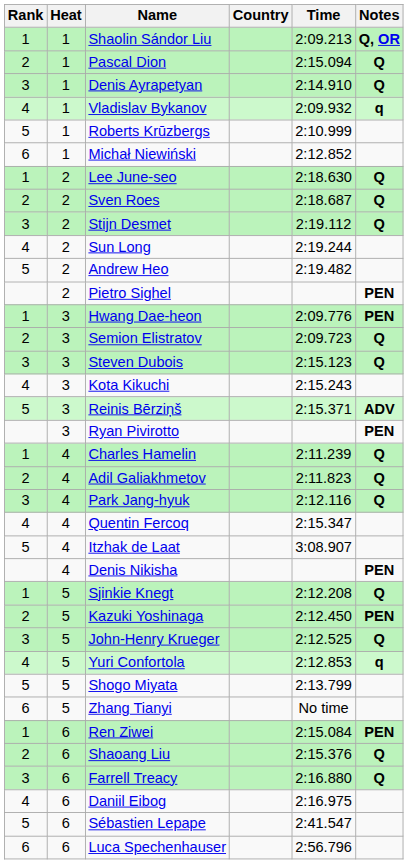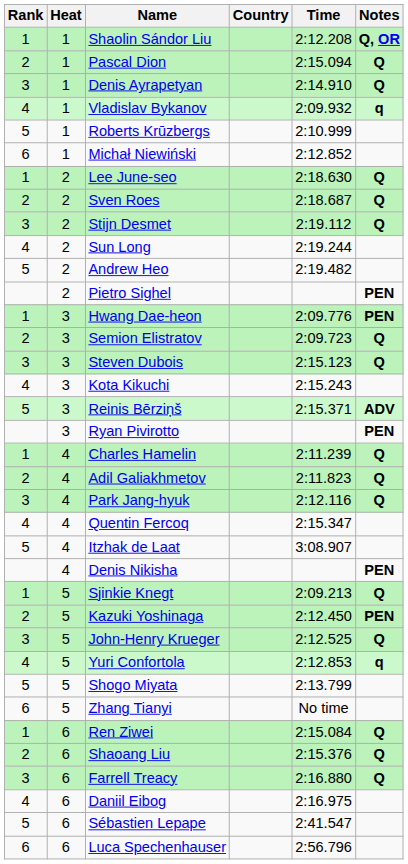 <table class="wikitable sortable" style="text-align:center">
 <tr>
 <th>Rank</th>
 <th>Heat</th>
 <th>Name</th>
 <th>Country</th>
 <th>Time</th>
 <th>Notes</th>
 </tr>
 <tr bgcolor=#bbf3bb>
 <td>1</td>
 <td>1</td>
 <td align=left><a href='#'>Shaolin Sándor Liu</a></td>
 <td align=left></td>
-<td>2:09.213</td>
+<td>2:12.208</td>
 <td><strong>Q, <a href='#'>OR</a></strong></td>
 </tr>
 <tr bgcolor=#bbf3bb>
 <td>2</td>
 <td>1</td>
 <td align=left><a href='#'>Pascal Dion</a></td>
 <td align=left></td>
 <td>2:15.094</td>
 <td><strong>Q</strong></td>
 </tr>
 <tr bgcolor=#bbf3bb>
 <td>3</td>
 <td>1</td>
 <td align=left><a href='#'>Denis Ayrapetyan</a></td>
 <td align=left></td>
 <td>2:14.910</td>
 <td><strong>Q</strong></td>
 </tr>
 <tr bgcolor=ccf9cc>
 <td>4</td>
 <td>1</td>
 <td align=left><a href='#'>Vladislav Bykanov</a></td>
 <td align=left></td>
 <td>2:09.932</td>
 <td><strong>q</strong></td>
 </tr>
 <tr>
 <td>5</td>
 <td>1</td>
 <td align=left><a href='#'>Roberts Krūzbergs</a></td>
 <td align=left></td>
 <td>2:10.999</td>
 <td></td>
 </tr>
 <tr>
 <td>6</td>
 <td>1</td>
 <td align=left><a href='#'>Michał Niewiński</a></td>
 <td align=left></td>
 <td>2:12.852</td>
 <td></td>
 </tr>
 <tr bgcolor=#bbf3bb>
 <td>1</td>
 <td>2</td>
 <td align=left><a href='#'>Lee June-seo</a></td>
 <td align=left></td>
 <td>2:18.630</td>
 <td><strong>Q</strong></td>
 </tr>
 <tr bgcolor=#bbf3bb>
 <td>2</td>
 <td>2</td>
 <td align=left><a href='#'>Sven Roes</a></td>
 <td align=left></td>
 <td>2:18.687</td>
 <td><strong>Q</strong></td>
 </tr>
 <tr bgcolor=#bbf3bb>
 <td>3</td>
 <td>2</td>
 <td align=left><a href='#'>Stijn Desmet</a></td>
 <td align=left></td>
 <td>2:19.112</td>
 <td><strong>Q</strong></td>
 </tr>
 <tr>
 <td>4</td>
 <td>2</td>
 <td align=left><a href='#'>Sun Long</a></td>
 <td align=left></td>
 <td>2:19.244</td>
 <td></td>
 </tr>
 <tr>
 <td>5</td>
 <td>2</td>
 <td align=left><a href='#'>Andrew Heo</a></td>
 <td align=left></td>
 <td>2:19.482</td>
 <td></td>
 </tr>
 <tr>
 <td></td>
 <td>2</td>
 <td align=left><a href='#'>Pietro Sighel</a></td>
 <td align=left></td>
 <td></td>
 <td><strong>PEN</strong></td>
 </tr>
 <tr bgcolor=#bbf3bb>
 <td>1</td>
 <td>3</td>
 <td align=left><a href='#'>Hwang Dae-heon</a></td>
 <td align=left></td>
 <td>2:09.776</td>
 <td><strong>PEN</strong></td>
 </tr>
 <tr bgcolor=#bbf3bb>
 <td>2</td>
 <td>3</td>
 <td align=left><a href='#'>Semion Elistratov</a></td>
 <td align=left></td>
 <td>2:09.723</td>
 <td><strong>Q</strong></td>
 </tr>
 <tr bgcolor=#bbf3bb>
 <td>3</td>
 <td>3</td>
 <td align=left><a href='#'>Steven Dubois</a></td>
 <td align=left></td>
 <td>2:15.123</td>
 <td><strong>Q</strong></td>
 </tr>
 <tr>
 <td>4</td>
 <td>3</td>
 <td align=left><a href='#'>Kota Kikuchi</a></td>
 <td align=left></td>
 <td>2:15.243</td>
 <td></td>
 </tr>
 <tr bgcolor=ccf9cc>
 <td>5</td>
 <td>3</td>
 <td align=left><a href='#'>Reinis Bērziņš</a></td>
 <td align=left></td>
 <td>2:15.371</td>
 <td><strong>ADV</strong></td>
 </tr>
 <tr>
 <td></td>
 <td>3</td>
 <td align=left><a href='#'>Ryan Pivirotto</a></td>
 <td align=left></td>
 <td></td>
 <td><strong>PEN</strong></td>
 </tr>
 <tr bgcolor=#bbf3bb>
 <td>1</td>
 <td>4</td>
 <td align=left><a href='#'>Charles Hamelin</a></td>
 <td align=left></td>
 <td>2:11.239</td>
 <td><strong>Q</strong></td>
 </tr>
 <tr bgcolor=#bbf3bb>
 <td>2</td>
 <td>4</td>
 <td align=left><a href='#'>Adil Galiakhmetov</a></td>
 <td align=left></td>
 <td>2:11.823</td>
 <td><strong>Q</strong></td>
 </tr>
 <tr bgcolor=#bbf3bb>
 <td>3</td>
 <td>4</td>
 <td align=left><a href='#'>Park Jang-hyuk</a></td>
 <td align=left></td>
 <td>2:12.116</td>
 <td><strong>Q</strong></td>
 </tr>
 <tr>
 <td>4</td>
 <td>4</td>
 <td align=left><a href='#'>Quentin Fercoq</a></td>
 <td align=left></td>
 <td>2:15.347</td>
 <td></td>
 </tr>
 <tr>
 <td>5</td>
 <td>4</td>
 <td align=left><a href='#'>Itzhak de Laat</a></td>
 <td align=left></td>
 <td>3:08.907</td>
 <td></td>
 </tr>
 <tr>
 <td></td>
 <td>4</td>
 <td align=left><a href='#'>Denis Nikisha</a></td>
 <td align=left></td>
 <td></td>
 <td><strong>PEN</strong></td>
 </tr>
 <tr bgcolor=#bbf3bb>
 <td>1</td>
 <td>5</td>
 <td align=left><a href='#'>Sjinkie Knegt</a></td>
 <td align=left></td>
-<td>2:12.208</td>
+<td>2:09.213</td>
 <td><strong>Q</strong></td>
 </tr>
 <tr bgcolor=#bbf3bb>
 <td>2</td>
 <td>5</td>
 <td align=left><a href='#'>Kazuki Yoshinaga</a></td>
 <td align=left></td>
 <td>2:12.450</td>
 <td><strong>PEN</strong></td>
 </tr>
 <tr bgcolor=#bbf3bb>
 <td>3</td>
 <td>5</td>
 <td align=left><a href='#'>John-Henry Krueger</a></td>
 <td align=left></td>
 <td>2:12.525</td>
 <td><strong>Q</strong></td>
 </tr>
 <tr bgcolor=ccf9cc>
 <td>4</td>
 <td>5</td>
 <td align=left><a href='#'>Yuri Confortola</a></td>
 <td align=left></td>
 <td>2:12.853</td>
 <td><strong>q</strong></td>
 </tr>
 <tr>
 <td>5</td>
 <td>5</td>
 <td align=left><a href='#'>Shogo Miyata</a></td>
 <td align=left></td>
 <td>2:13.799</td>
 <td></td>
 </tr>
 <tr>
 <td>6</td>
 <td>5</td>
 <td align=left><a href='#'>Zhang Tianyi</a></td>
 <td align=left></td>
 <td>No time</td>
 <td></td>
 </tr>
 <tr bgcolor=#bbf3bb>
 <td>1</td>
 <td>6</td>
 <td align=left><a href='#'>Ren Ziwei</a></td>
 <td align=left></td>
 <td>2:15.084</td>
-<td><strong>PEN</strong></td>
+<td><strong>Q</strong></td>
 </tr>
 <tr bgcolor=#bbf3bb>
 <td>2</td>
 <td>6</td>
 <td align=left><a href='#'>Shaoang Liu</a></td>
 <td align=left></td>
 <td>2:15.376</td>
 <td><strong>Q</strong></td>
 </tr>
 <tr bgcolor=#bbf3bb>
 <td>3</td>
 <td>6</td>
 <td align=left><a href='#'>Farrell Treacy</a></td>
 <td align=left></td>
 <td>2:16.880</td>
 <td><strong>Q</strong></td>
 </tr>
 <tr>
 <td>4</td>
 <td>6</td>
 <td align=left><a href='#'>Daniil Eibog</a></td>
 <td align=left></td>
 <td>2:16.975</td>
 <td></td>
 </tr>
 <tr>
 <td>5</td>
 <td>6</td>
 <td align=left><a href='#'>Sébastien Lepape</a></td>
 <td align=left></td>
 <td>2:41.547</td>
 <td></td>
 </tr>
 <tr>
 <td>6</td>
 <td>6</td>
 <td align=left><a href='#'>Luca Spechenhauser</a></td>
 <td align=left></td>
 <td>2:56.796</td>
 <td></td>
 </tr>
 </table>
